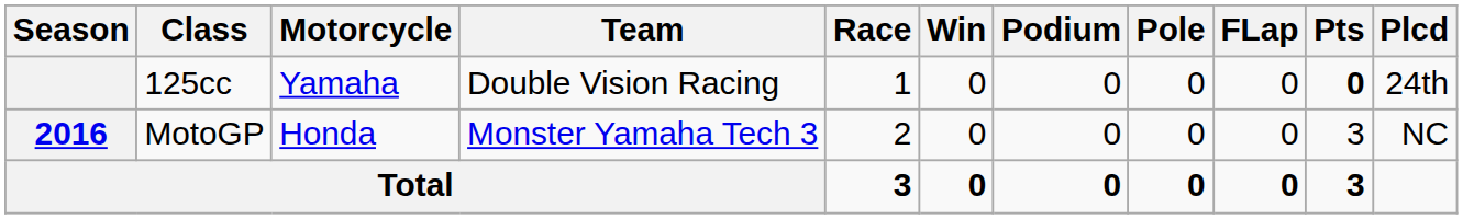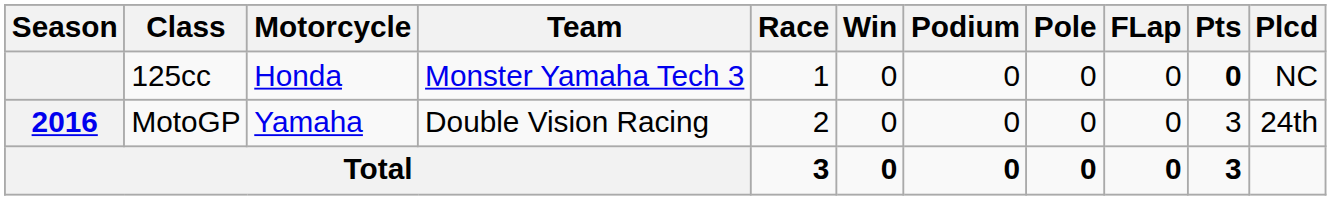 <table class="wikitable" style=text-align:right;">
 <tr>
 <th>Season</th>
 <th>Class</th>
 <th>Motorcycle</th>
 <th>Team</th>
 <th>Race</th>
 <th>Win</th>
 <th>Podium</th>
 <th>Pole</th>
 <th>FLap</th>
 <th>Pts</th>
 <th>Plcd</th>
 </tr>
 <tr>
 <th></th>
 <td style="text-align:left;">125cc</td>
-<td style="text-align:left;"><a href='#'>Yamaha</a></td>
-<td style="text-align:left;">Double Vision Racing</td>
+<td style="text-align:left;"><a href='#'>Honda</a></td>
+<td style="text-align:left;"><a href='#'>Monster Yamaha Tech 3</a></td>
 <td>1</td>
 <td>0</td>
 <td>0</td>
 <td>0</td>
 <td>0</td>
 <td><strong>0</strong></td>
-<td>24th</td>
+<td>NC</td>
 </tr>
 <tr>
 <th><a href='#'>2016</a></th>
 <td style="text-align:left;">MotoGP</td>
-<td style="text-align:left;"><a href='#'>Honda</a></td>
-<td style="text-align:left;"><a href='#'>Monster Yamaha Tech 3</a></td>
+<td style="text-align:left;"><a href='#'>Yamaha</a></td>
+<td style="text-align:left;">Double Vision Racing</td>
 <td>2</td>
 <td>0</td>
 <td>0</td>
 <td>0</td>
 <td>0</td>
 <td>3</td>
-<td>NC</td>
+<td>24th</td>
 </tr>
 <tr>
 <th colspan="4">Total</th>
 <td><strong>3</strong></td>
 <td><strong>0</strong></td>
 <td><strong>0</strong></td>
 <td><strong>0</strong></td>
 <td><strong>0</strong></td>
 <td><strong>3</strong></td>
 <td></td>
 </tr>
 </table>
